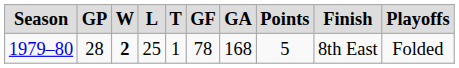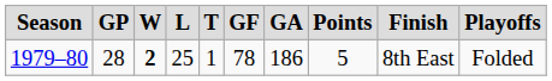 <table class="wikitable">
 <tr align="center"  bgcolor="#dddddd">
 <td><strong>Season</strong></td>
 <td><strong>GP </strong></td>
 <td><strong> W </strong></td>
 <td><strong> L </strong></td>
 <td><strong> T </strong></td>
 <td><strong>GF </strong></td>
 <td><strong>GA </strong></td>
 <td><strong>Points</strong></td>
 <td><strong>Finish</strong></td>
 <td><strong>Playoffs</strong></td>
 </tr>
 <tr align="center">
 <td><a href='#'>1979–80</a></td>
 <td>28</td>
 <td><strong>2</strong></td>
 <td>25</td>
 <td>1</td>
 <td>78</td>
-<td>168</td>
+<td>186</td>
 <td>5</td>
 <td>8th East</td>
 <td>Folded</td>
 </tr>
 </table>
